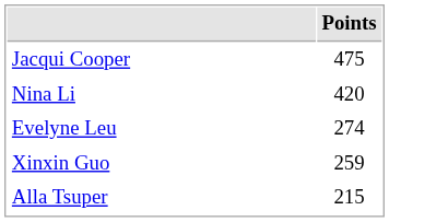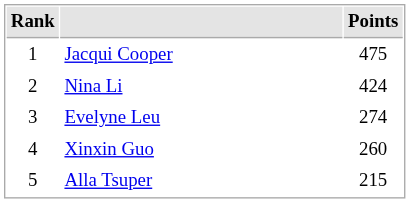 <table cellspacing="1" cellpadding="3" style="border:1px solid #AAAAAA;font-size:86%">
 <tr bgcolor="#E4E4E4">
+<th style="border-bottom:1px solid #AAAAAA" width=10>Rank</th>
 <th style="border-bottom:1px solid #AAAAAA" width=200></th>
 <th style="border-bottom:1px solid #AAAAAA" width=20>Points</th>
 </tr>
 <tr>
+<td style="text-align:center;">1</td>
 <td> <a href='#'>Jacqui Cooper</a></td>
 <td align=center>475</td>
 </tr>
 <tr>
+<td style="text-align:center;">2</td>
 <td> <a href='#'>Nina Li</a></td>
-<td align=center>420</td>
+<td align=center>424</td>
 </tr>
 <tr>
+<td style="text-align:center;">3</td>
 <td> <a href='#'>Evelyne Leu</a></td>
 <td align=center>274</td>
 </tr>
 <tr>
+<td style="text-align:center;">4</td>
 <td> <a href='#'>Xinxin Guo</a></td>
-<td align=center>259</td>
+<td align=center>260</td>
 </tr>
 <tr>
+<td style="text-align:center;">5</td>
 <td> <a href='#'>Alla Tsuper</a></td>
 <td align=center>215</td>
 </tr>
 </table>
